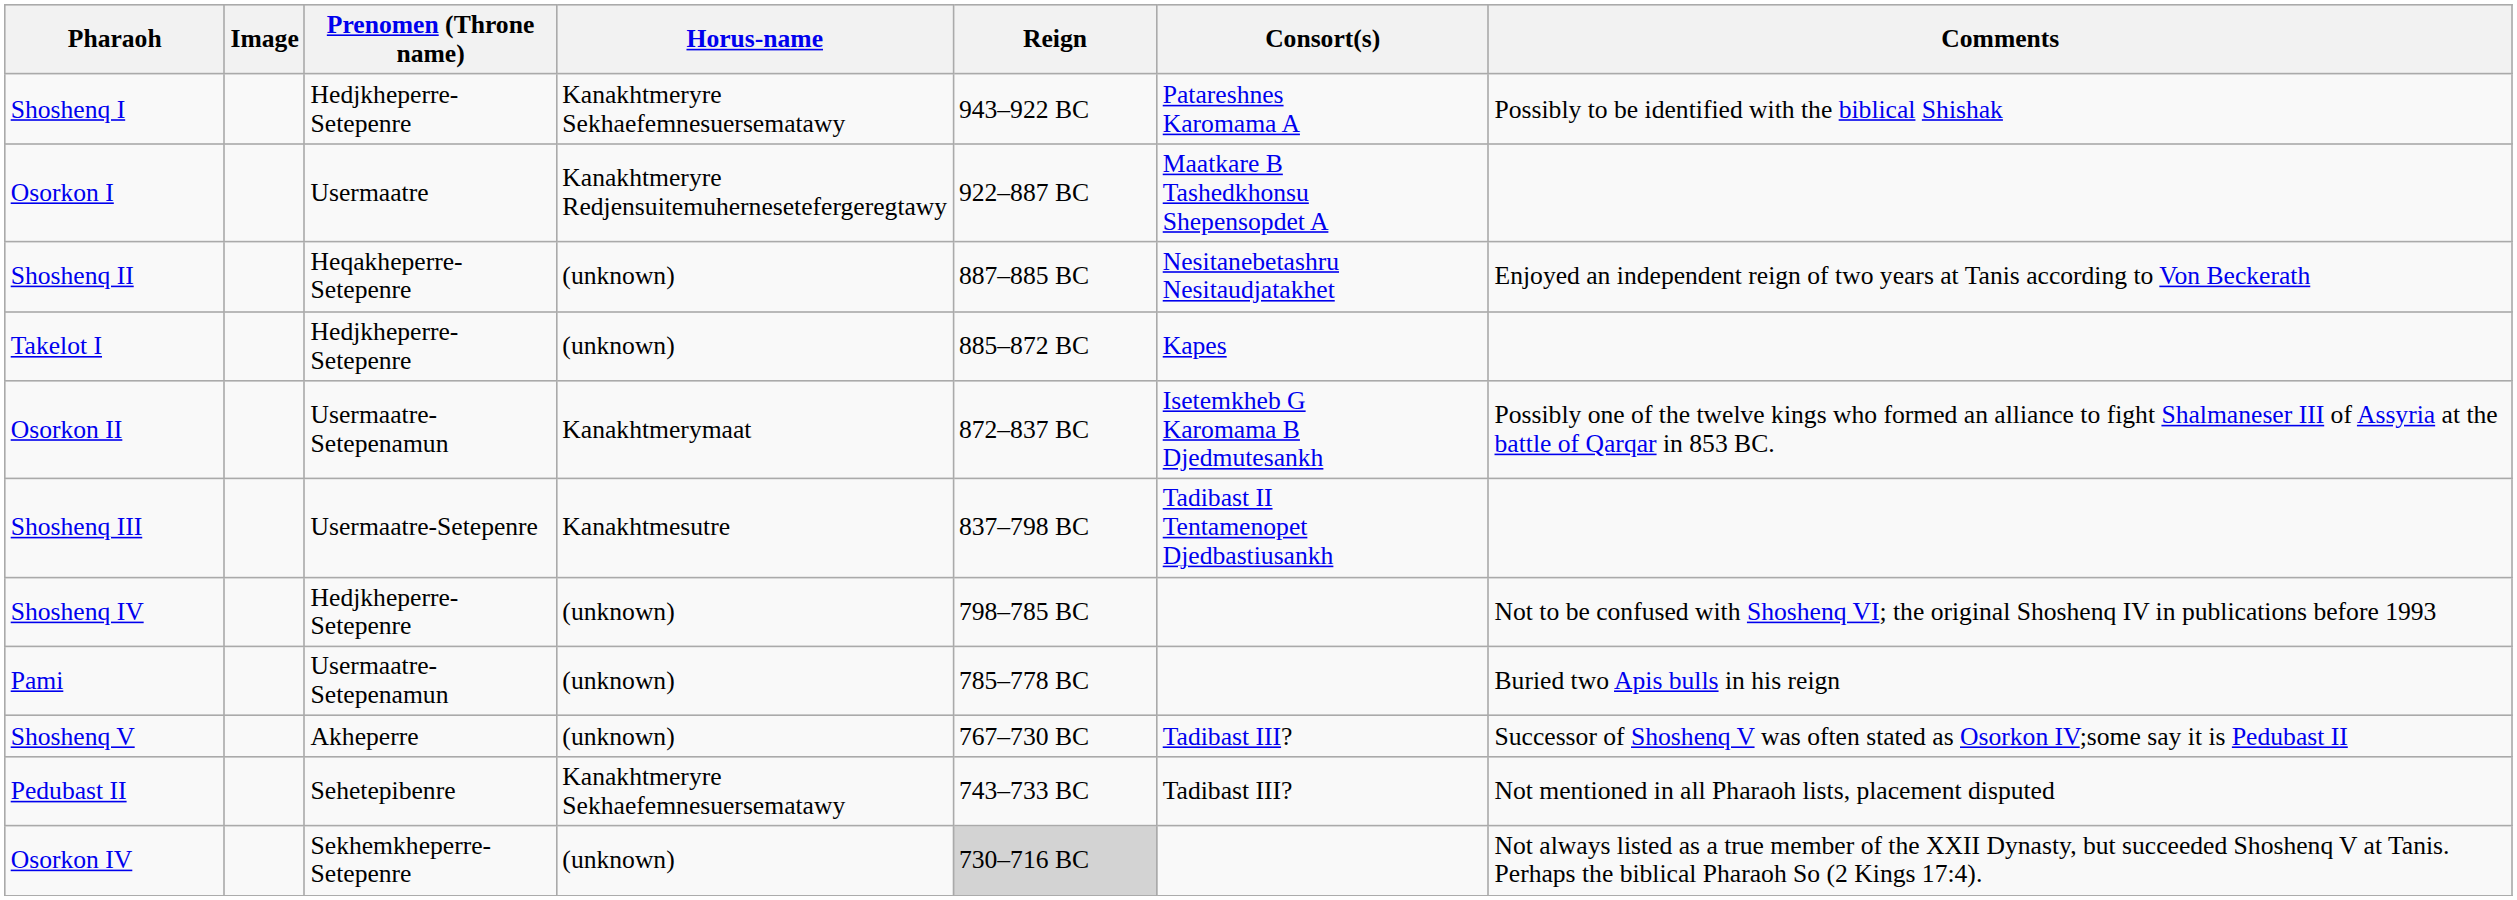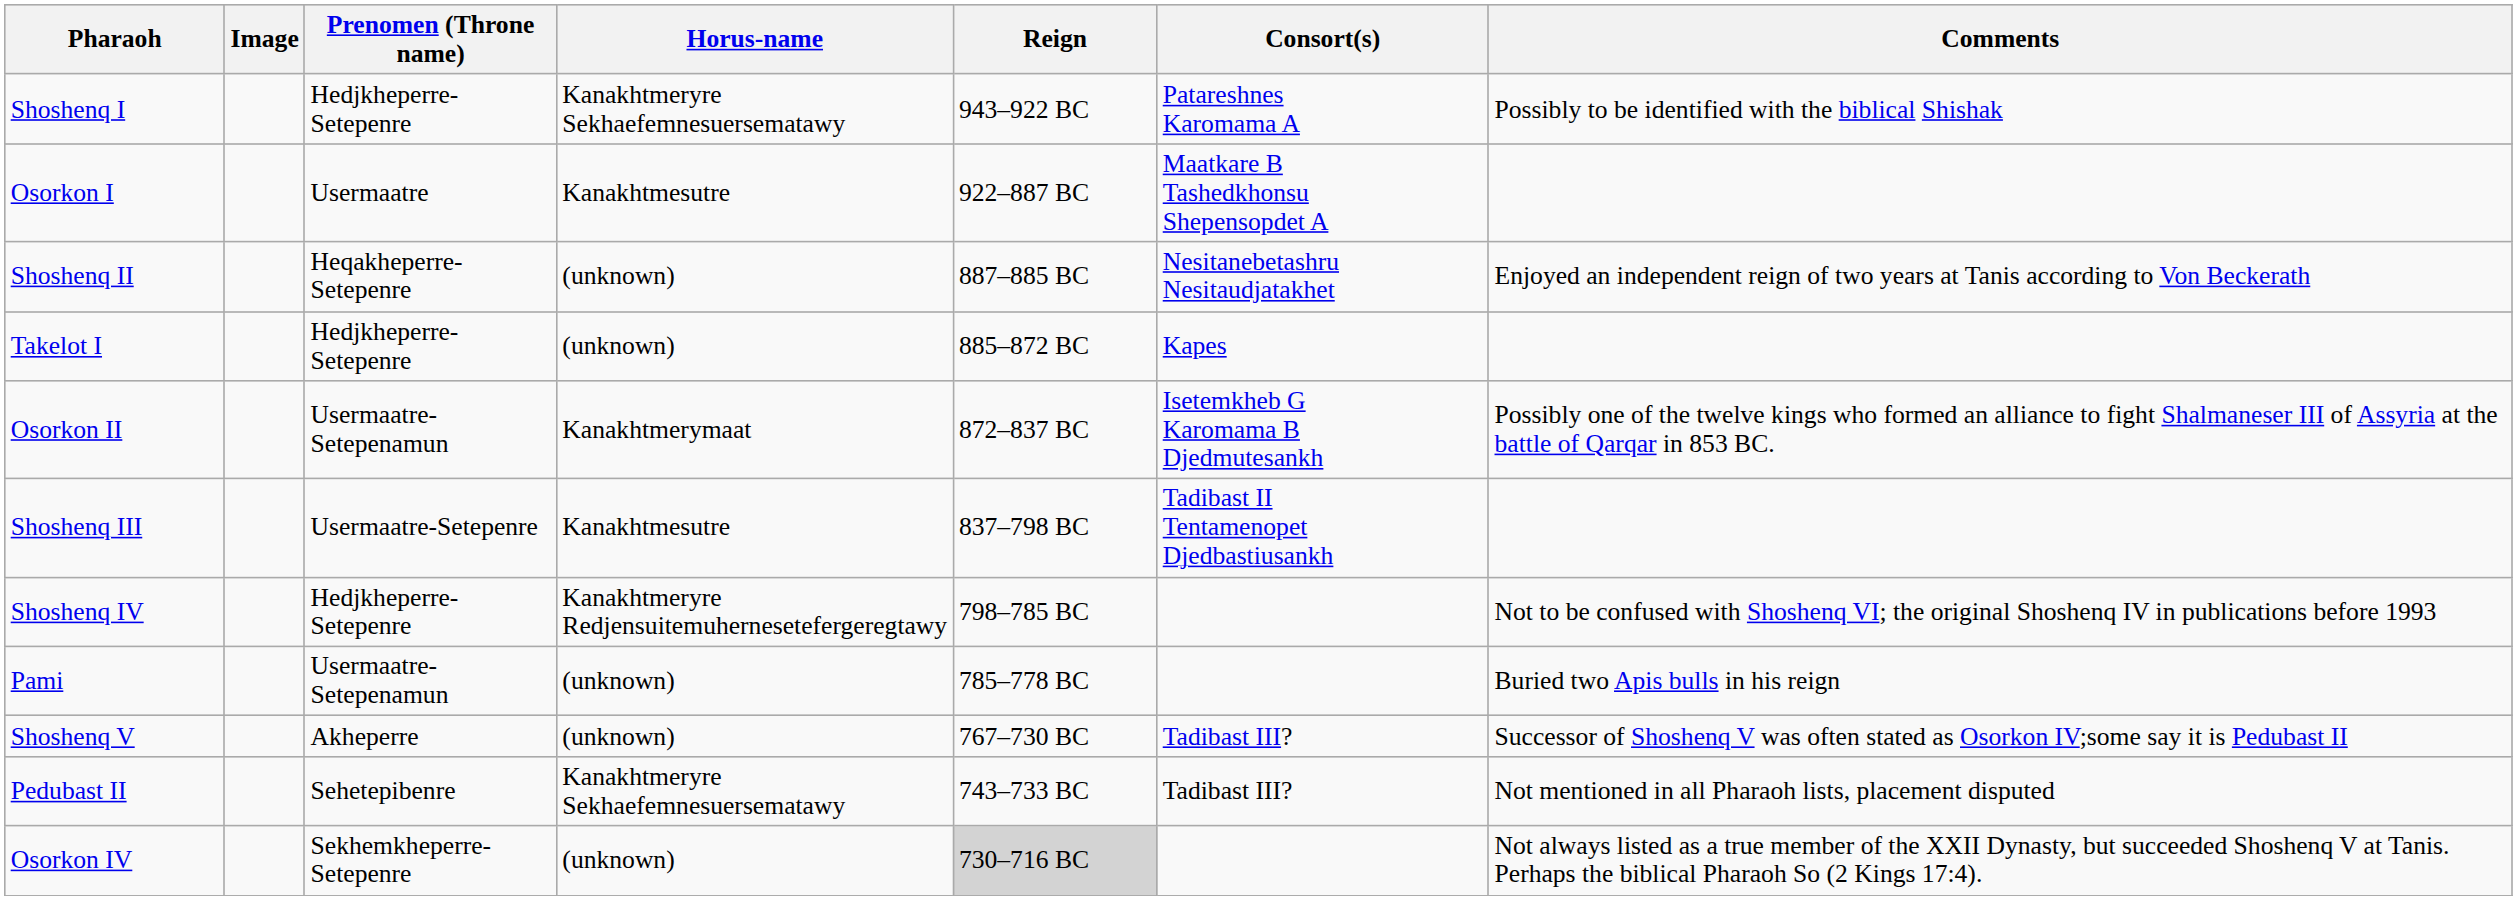 <table class="wikitable">
 <tr>
 <th style="width:130px">Pharaoh</th>
 <th>Image</th>
 <th style="width:150px"><a href='#'>Prenomen</a> (Throne name)</th>
 <th style="width:120px"><a href='#'>Horus-name</a></th>
 <th style="width:120px">Reign</th>
 <th style="width:200px">Consort(s)</th>
 <th>Comments</th>
 </tr>
 <tr>
 <td><a href='#'>Shoshenq I</a></td>
 <td></td>
 <td>Hedjkheperre-Setepenre</td>
 <td>Kanakhtmeryre Sekhaefemnesuersematawy</td>
 <td>943–922 BC</td>
 <td><a href='#'>Patareshnes</a> <br> <a href='#'>Karomama A</a></td>
 <td>Possibly to be identified with the <a href='#'>biblical</a> <a href='#'>Shishak</a></td>
 </tr>
 <tr>
 <td><a href='#'>Osorkon I</a></td>
 <td></td>
 <td>Usermaatre</td>
-<td>Kanakhtmeryre Redjensuitemuhernesetefergeregtawy</td>
+<td>Kanakhtmesutre</td>
 <td>922–887 BC</td>
 <td><a href='#'>Maatkare B</a> <br> <a href='#'>Tashedkhonsu</a> <br> <a href='#'>Shepensopdet A</a></td>
 <td></td>
 </tr>
 <tr>
 <td><a href='#'>Shoshenq II</a></td>
 <td></td>
 <td>Heqakheperre-Setepenre</td>
 <td>(unknown)</td>
 <td>887–885 BC</td>
 <td><a href='#'>Nesitanebetashru</a> <br> <a href='#'>Nesitaudjatakhet</a></td>
 <td>Enjoyed an independent reign of two years at Tanis according to <a href='#'>Von Beckerath</a></td>
 </tr>
 <tr>
 <td><a href='#'>Takelot I</a></td>
 <td></td>
 <td>Hedjkheperre-Setepenre</td>
 <td>(unknown)</td>
 <td>885–872 BC</td>
 <td><a href='#'>Kapes</a></td>
 <td></td>
 </tr>
 <tr>
 <td><a href='#'>Osorkon II</a></td>
 <td></td>
 <td>Usermaatre-Setepenamun</td>
 <td>Kanakhtmerymaat</td>
 <td>872–837 BC</td>
 <td><a href='#'>Isetemkheb G</a> <br> <a href='#'>Karomama B</a> <br> <a href='#'>Djedmutesankh</a></td>
 <td>Possibly one of the twelve kings who formed an alliance to fight <a href='#'>Shalmaneser III</a> of <a href='#'>Assyria</a> at the <a href='#'>battle of Qarqar</a> in 853 BC.</td>
 </tr>
 <tr>
 <td><a href='#'>Shoshenq III</a></td>
 <td></td>
 <td>Usermaatre-Setepenre</td>
 <td>Kanakhtmesutre</td>
 <td>837–798 BC</td>
 <td><a href='#'>Tadibast II</a> <br> <a href='#'>Tentamenopet</a> <br> <a href='#'>Djedbastiusankh</a></td>
 <td></td>
 </tr>
 <tr>
 <td><a href='#'>Shoshenq IV</a></td>
 <td></td>
 <td>Hedjkheperre-Setepenre</td>
-<td>(unknown)</td>
+<td>Kanakhtmeryre Redjensuitemuhernesetefergeregtawy</td>
 <td>798–785 BC</td>
 <td></td>
 <td>Not to be confused with <a href='#'>Shoshenq VI</a>; the original Shoshenq IV in publications before 1993</td>
 </tr>
 <tr>
 <td><a href='#'>Pami</a></td>
 <td></td>
 <td>Usermaatre-Setepenamun</td>
 <td>(unknown)</td>
 <td>785–778 BC</td>
 <td></td>
 <td>Buried two <a href='#'>Apis bulls</a> in his reign</td>
 </tr>
 <tr>
 <td><a href='#'>Shoshenq V</a></td>
 <td></td>
 <td>Akheperre</td>
 <td>(unknown)</td>
 <td>767–730 BC</td>
 <td><a href='#'>Tadibast III</a>?</td>
 <td>Successor of <a href='#'>Shoshenq V</a> was often stated as <a href='#'>Osorkon IV</a>;some say it is <a href='#'>Pedubast II</a></td>
 </tr>
 <tr>
 <td><a href='#'>Pedubast II</a></td>
 <td></td>
 <td>Sehetepibenre</td>
 <td>Kanakhtmeryre Sekhaefemnesuersematawy</td>
 <td>743–733 BC</td>
 <td>Tadibast III?</td>
 <td>Not mentioned in all Pharaoh lists, placement disputed</td>
 </tr>
 <tr>
 <td><a href='#'>Osorkon IV</a></td>
 <td></td>
 <td>Sekhemkheperre-Setepenre</td>
 <td>(unknown)</td>
 <td style="background: lightgrey;">730–716 BC</td>
 <td></td>
 <td>Not always listed as a true member of the XXII Dynasty, but succeeded Shoshenq V at Tanis.  Perhaps the biblical Pharaoh So (2 Kings 17:4).</td>
 </tr>
 <tr>
 </tr>
 </table>
